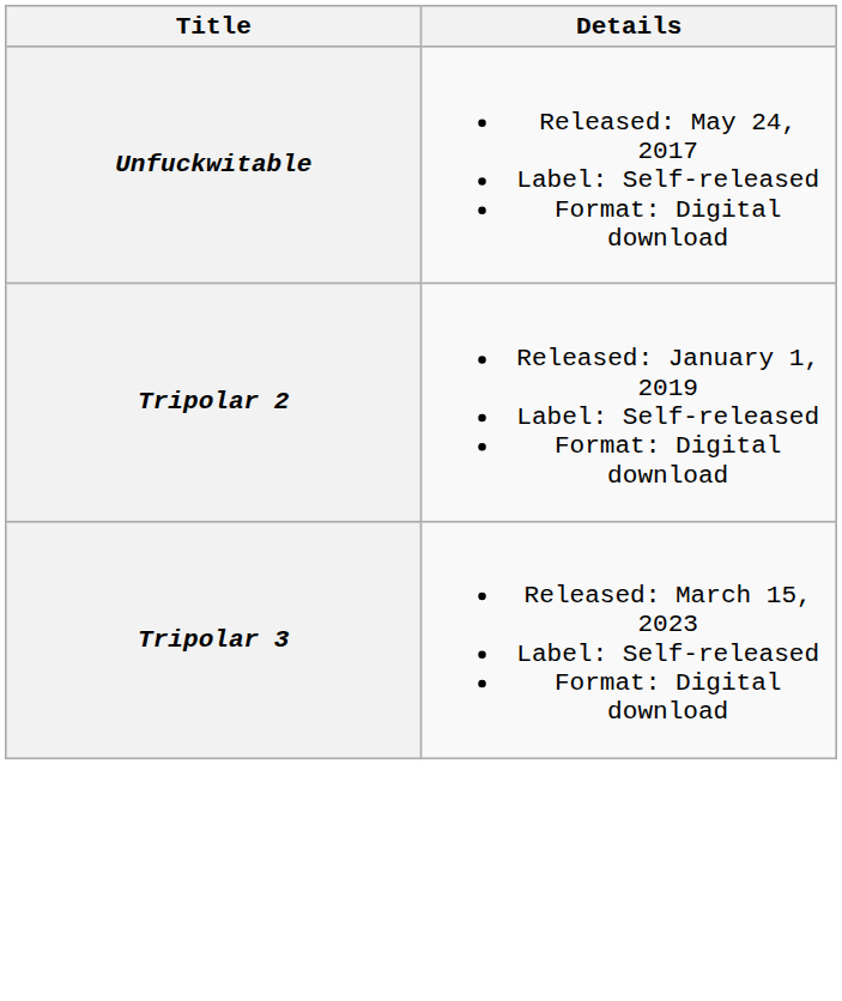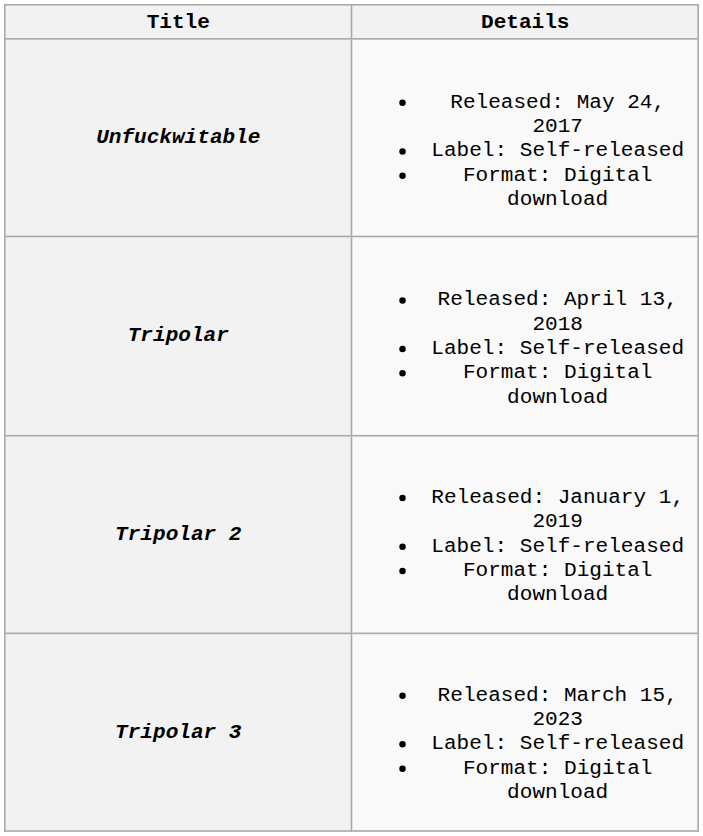 <table class="wikitable plainrowheaders" style="text-align:center;">
 <tr>
 <th scope="col" style="width:16em;">Title</th>
 <th scope="col" style="width:16em;">Details</th>
 </tr>
 <tr>
 <th scope="row"><em>Unfuckwitable</em></th>
 <td><br><ul><li>Released: May 24, 2017</li><li>Label: Self-released</li><li>Format: Digital download</li></ul></td>
 </tr>
 <tr>
+<th scope="row"><em>Tripolar</em></th>
+<td><br><ul><li>Released: April 13, 2018</li><li>Label: Self-released</li><li>Format: Digital download</li></ul></td>
+</tr>
+<tr>
 <th scope="row"><em>Tripolar 2</em></th>
 <td><br><ul><li>Released: January 1, 2019</li><li>Label: Self-released</li><li>Format: Digital download</li></ul></td>
 </tr>
 <tr>
 <th scope="row"><em>Tripolar 3</em></th>
 <td><br><ul><li>Released: March 15, 2023</li><li>Label: Self-released</li><li>Format: Digital download</li></ul></td>
 </tr>
 </table>
